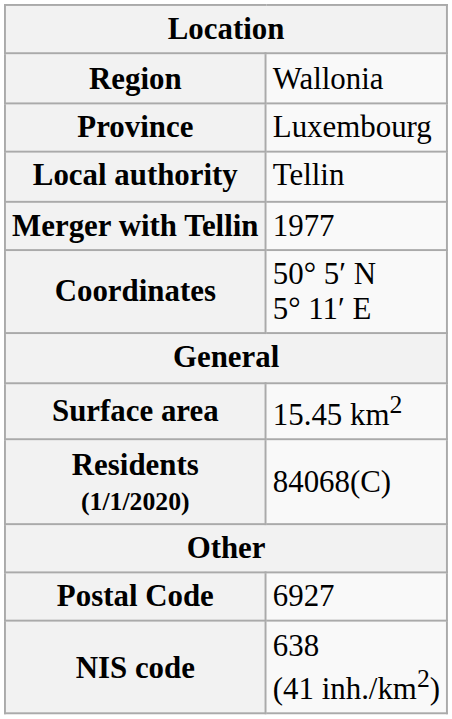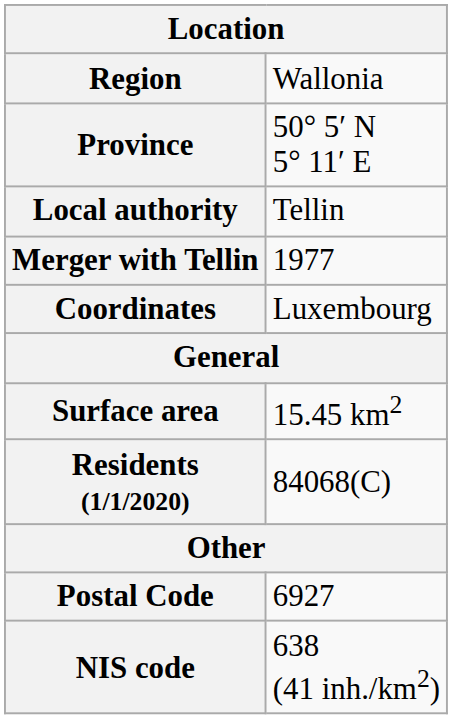 <table class="wikitable">
 <tr>
 <th colspan="2">Location</th>
 </tr>
 <tr>
 <th>Region</th>
 <td>Wallonia</td>
 </tr>
 <tr>
 <th>Province</th>
-<td>Luxembourg</td>
+<td>50° 5′ N<br>5° 11′ E</td>
 </tr>
 <tr>
 <th>Local authority</th>
 <td>Tellin</td>
 </tr>
 <tr>
 <th>Merger with Tellin</th>
 <td>1977</td>
 </tr>
 <tr>
 <th>Coordinates</th>
-<td>50° 5′ N<br>5° 11′ E</td>
+<td>Luxembourg</td>
 </tr>
 <tr>
 <th colspan="2">General</th>
 </tr>
 <tr>
 <th>Surface area</th>
 <td>15.45 km<sup>2</sup></td>
 </tr>
 <tr>
 <th>Residents<br><small>(1/1/2020)</small></th>
 <td>84068(C)</td>
 </tr>
 <tr>
 <th colspan="2">Other</th>
 </tr>
 <tr>
 <th>Postal Code</th>
 <td>6927</td>
 </tr>
 <tr>
 <th>NIS code</th>
 <td>638<br>(41 inh./km<sup>2</sup>)</td>
 </tr>
 </table>
